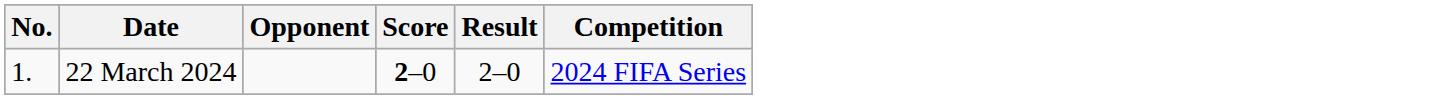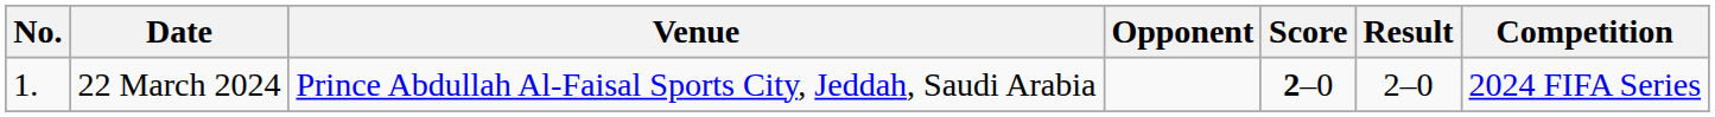 <table class="wikitable" style="font-size:100%;">
 <tr>
 <th>No.</th>
 <th>Date</th>
+<th>Venue</th>
 <th>Opponent</th>
 <th>Score</th>
 <th>Result</th>
 <th>Competition</th>
 </tr>
 <tr>
 <td>1.</td>
 <td>22 March 2024</td>
+<td><a href='#'>Prince Abdullah Al-Faisal Sports City</a>, <a href='#'>Jeddah</a>, Saudi Arabia</td>
 <td></td>
 <td align=center><strong>2</strong>–0</td>
 <td align=center>2–0</td>
 <td><a href='#'>2024 FIFA Series</a></td>
 </tr>
 </table>
